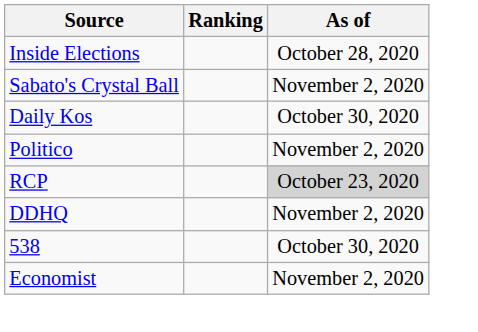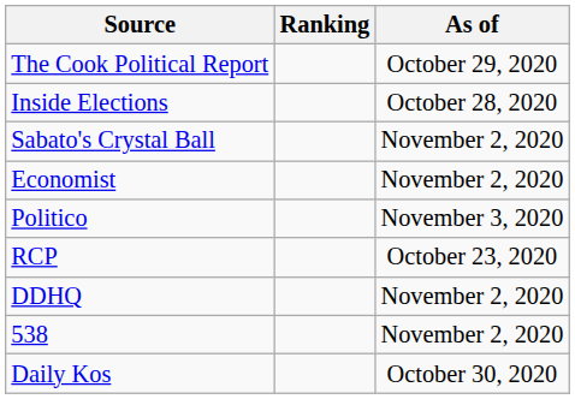 <table class="wikitable" style="text-align:center">
 <tr>
 <th>Source</th>
 <th>Ranking</th>
 <th>As of</th>
+</tr>
+<tr>
+<td align=left><a href='#'>The Cook Political Report</a></td>
+<td></td>
+<td>October 29, 2020</td>
 </tr>
 <tr>
 <td align=left><a href='#'>Inside Elections</a></td>
 <td></td>
 <td>October 28, 2020</td>
 </tr>
 <tr>
 <td align=left><a href='#'>Sabato's Crystal Ball</a></td>
 <td></td>
 <td>November 2, 2020</td>
 </tr>
 <tr>
-<td align="left"><a href='#'>Daily Kos</a></td>
+<td align="left"><a href='#'>Economist</a></td>
 <td></td>
-<td>October 30, 2020</td>
+<td>November 2, 2020</td>
 </tr>
 <tr>
 <td style="text-align:left;"><a href='#'>Politico</a></td>
 <td></td>
-<td>November 2, 2020</td>
+<td>November 3, 2020</td>
 </tr>
 <tr>
 <td align="left"><a href='#'>RCP</a></td>
 <td></td>
-<td style="background: lightgrey;">October 23, 2020</td>
+<td>October 23, 2020</td>
 </tr>
 <tr>
 <td style="text-align:left;"><a href='#'>DDHQ</a></td>
 <td></td>
 <td>November 2, 2020</td>
 </tr>
 <tr>
 <td style="text-align:left;"><a href='#'>538</a></td>
 <td></td>
+<td>November 2, 2020</td>
+</tr>
+<tr>
+<td align="left"><a href='#'>Daily Kos</a></td>
+<td></td>
 <td>October 30, 2020</td>
 </tr>
-<tr>
-<td align="left"><a href='#'>Economist</a></td>
-<td></td>
-<td>November 2, 2020</td>
-</tr>
 </table>
